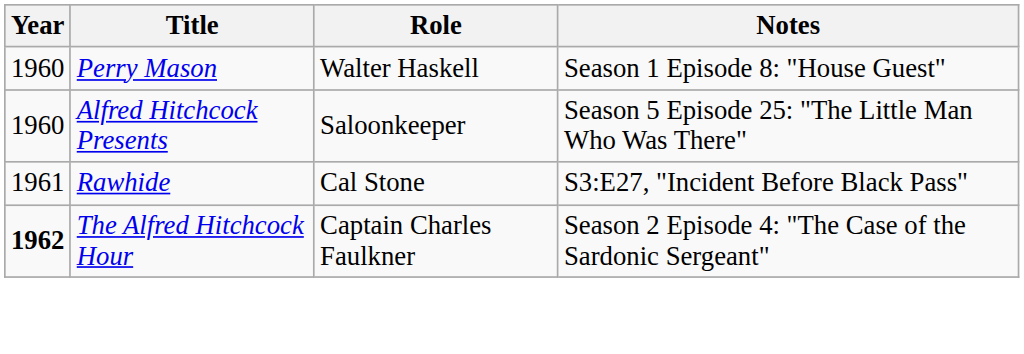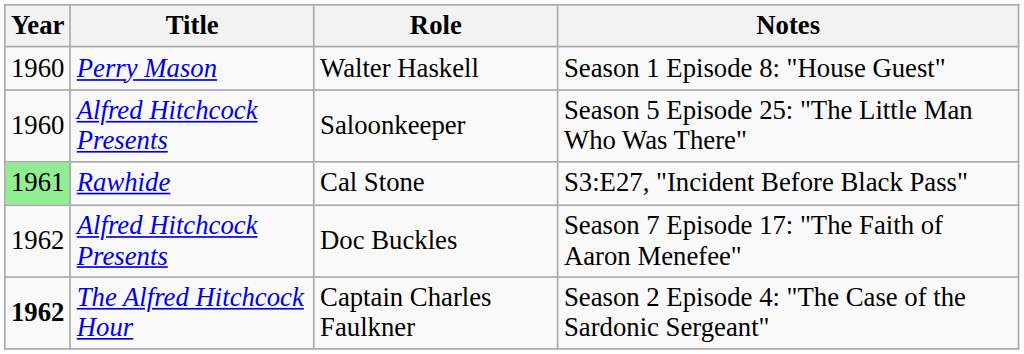 <table class="wikitable">
 <tr>
 <th>Year</th>
 <th>Title</th>
 <th>Role</th>
 <th>Notes</th>
 </tr>
 <tr>
 <td>1960</td>
 <td><em><a href='#'>Perry Mason</a></em></td>
 <td>Walter Haskell</td>
 <td>Season 1 Episode 8: "House Guest"</td>
 </tr>
 <tr>
 <td>1960</td>
 <td><em><a href='#'>Alfred Hitchcock Presents</a></em></td>
 <td>Saloonkeeper</td>
 <td>Season 5 Episode 25: "The Little Man Who Was There"</td>
 </tr>
 <tr>
-<td>1961</td>
+<td style="background: lightgreen;">1961</td>
 <td><em><a href='#'>Rawhide</a></em></td>
 <td>Cal Stone</td>
 <td>S3:E27, "Incident Before Black Pass"</td>
+</tr>
+<tr>
+<td>1962</td>
+<td><em><a href='#'>Alfred Hitchcock Presents</a></em></td>
+<td>Doc Buckles</td>
+<td>Season 7 Episode 17: "The Faith of Aaron Menefee"</td>
 </tr>
 <tr>
 <td><strong>1962</strong></td>
 <td><em><a href='#'>The Alfred Hitchcock Hour</a></em></td>
 <td>Captain Charles Faulkner</td>
 <td>Season 2 Episode 4: "The Case of the Sardonic Sergeant"</td>
 </tr>
 </table>
